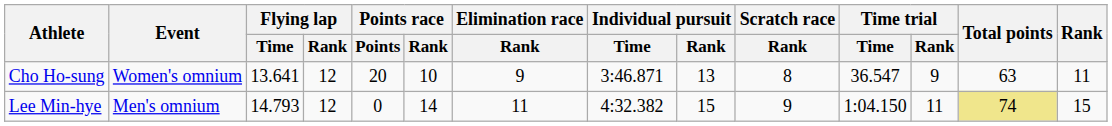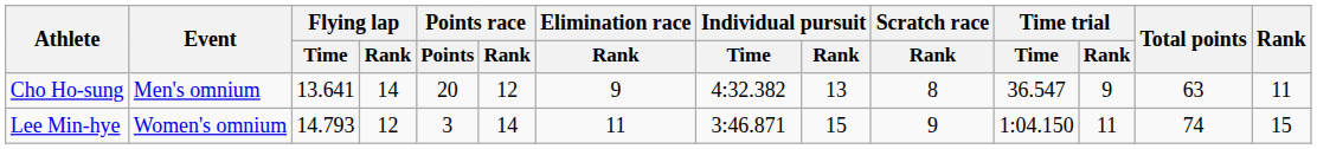 <table class="wikitable" style="font-size:90%">
 <tr>
 <th rowspan=2>Athlete</th>
 <th rowspan=2>Event</th>
 <th colspan=2>Flying lap</th>
 <th colspan=2>Points race</th>
 <th>Elimination race</th>
 <th colspan=2>Individual pursuit</th>
 <th>Scratch race</th>
 <th colspan=2>Time trial</th>
 <th rowspan=2>Total points</th>
 <th rowspan=2>Rank</th>
 </tr>
 <tr style="font-size:95%">
 <th>Time</th>
 <th>Rank</th>
 <th>Points</th>
 <th>Rank</th>
 <th>Rank</th>
 <th>Time</th>
 <th>Rank</th>
 <th>Rank</th>
 <th>Time</th>
 <th>Rank</th>
 </tr>
 <tr align=center>
 <td align=left><a href='#'>Cho Ho-sung</a></td>
-<td align=left><a href='#'>Women's omnium</a></td>
+<td align=left><a href='#'>Men's omnium</a></td>
 <td>13.641</td>
+<td>14</td>
+<td>20</td>
 <td>12</td>
-<td>20</td>
-<td>10</td>
 <td>9</td>
-<td>3:46.871</td>
+<td>4:32.382</td>
 <td>13</td>
 <td>8</td>
 <td>36.547</td>
 <td>9</td>
 <td>63</td>
 <td>11</td>
 </tr>
 <tr align=center>
 <td align=left><a href='#'>Lee Min-hye</a></td>
-<td align=left><a href='#'>Men's omnium</a></td>
+<td align=left><a href='#'>Women's omnium</a></td>
 <td>14.793</td>
 <td>12</td>
-<td>0</td>
+<td>3</td>
 <td>14</td>
 <td>11</td>
-<td>4:32.382</td>
+<td>3:46.871</td>
 <td>15</td>
 <td>9</td>
 <td>1:04.150</td>
 <td>11</td>
-<td style="background: khaki;">74</td>
+<td>74</td>
 <td>15</td>
 </tr>
 </table>
